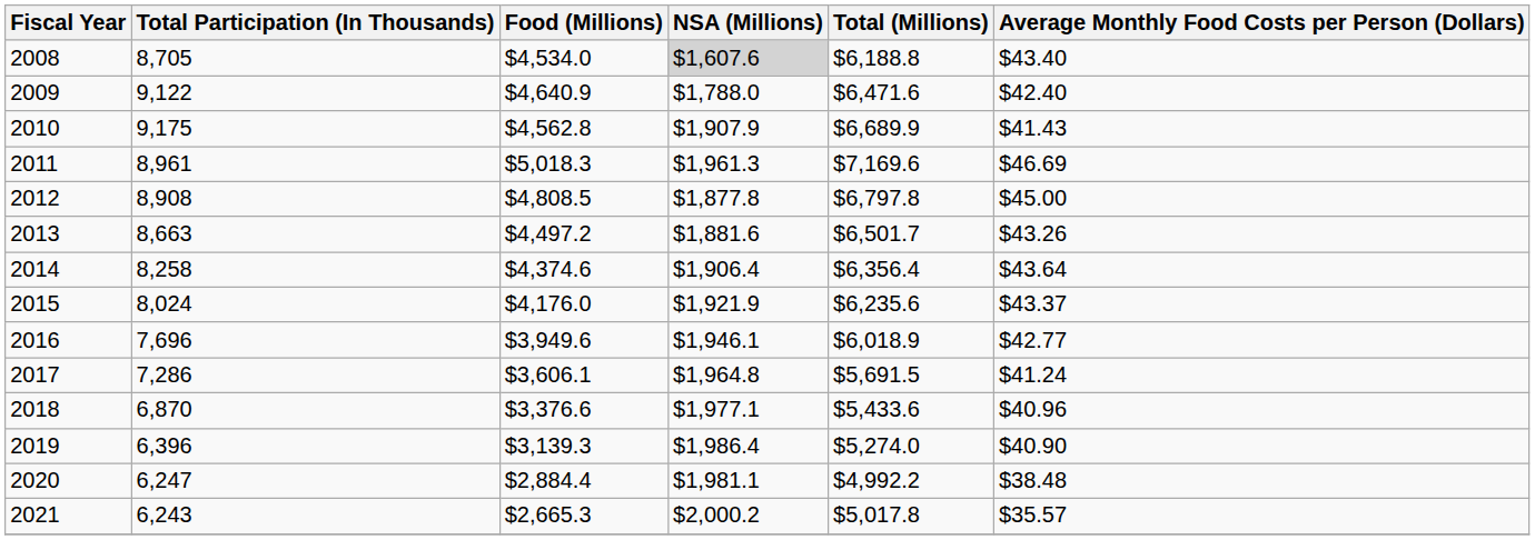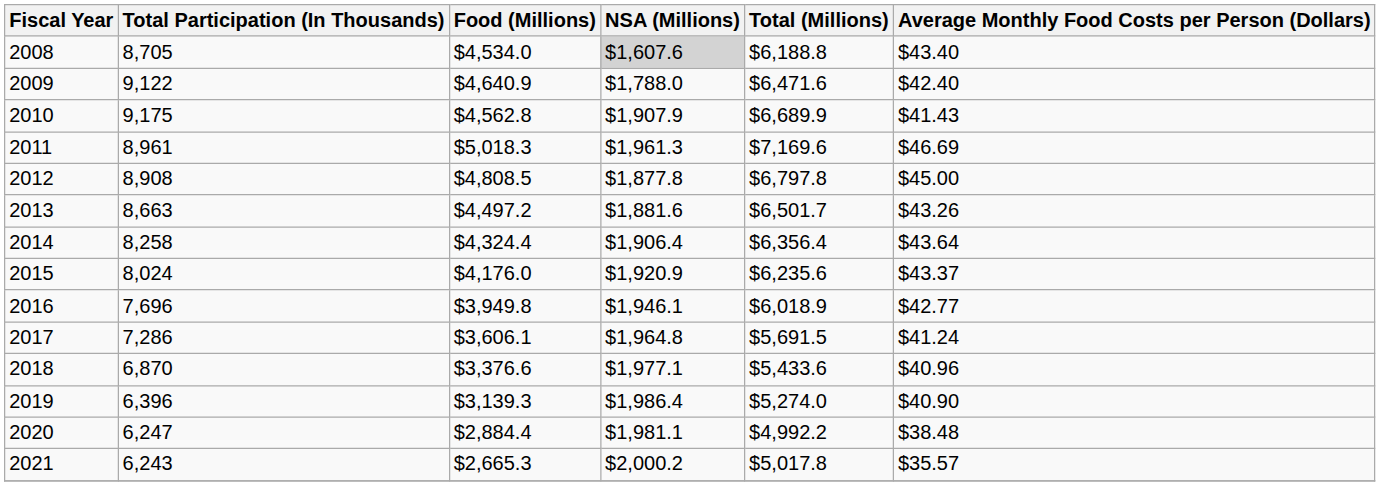 <table class="wikitable">
 <tr>
 <th>Fiscal Year</th>
 <th>Total Participation (In Thousands)</th>
 <th>Food (Millions)</th>
 <th>NSA (Millions)</th>
 <th>Total (Millions)</th>
 <th>Average Monthly Food Costs per Person (Dollars)</th>
 </tr>
 <tr>
 <td>2008</td>
 <td>8,705</td>
 <td>$4,534.0</td>
 <td style="background: lightgrey;">$1,607.6</td>
 <td>$6,188.8</td>
 <td>$43.40</td>
 </tr>
 <tr>
 <td>2009</td>
 <td>9,122</td>
 <td>$4,640.9</td>
 <td>$1,788.0</td>
 <td>$6,471.6</td>
 <td>$42.40</td>
 </tr>
 <tr>
 <td>2010</td>
 <td>9,175</td>
 <td>$4,562.8</td>
 <td>$1,907.9</td>
 <td>$6,689.9</td>
 <td>$41.43</td>
 </tr>
 <tr>
 <td>2011</td>
 <td>8,961</td>
 <td>$5,018.3</td>
 <td>$1,961.3</td>
 <td>$7,169.6</td>
 <td>$46.69</td>
 </tr>
 <tr>
 <td>2012</td>
 <td>8,908</td>
 <td>$4,808.5</td>
 <td>$1,877.8</td>
 <td>$6,797.8</td>
 <td>$45.00</td>
 </tr>
 <tr>
 <td>2013</td>
 <td>8,663</td>
 <td>$4,497.2</td>
 <td>$1,881.6</td>
 <td>$6,501.7</td>
 <td>$43.26</td>
 </tr>
 <tr>
 <td>2014</td>
 <td>8,258</td>
-<td>$4,374.6</td>
+<td>$4,324.4</td>
 <td>$1,906.4</td>
 <td>$6,356.4</td>
 <td>$43.64</td>
 </tr>
 <tr>
 <td>2015</td>
 <td>8,024</td>
 <td>$4,176.0</td>
-<td>$1,921.9</td>
+<td>$1,920.9</td>
 <td>$6,235.6</td>
 <td>$43.37</td>
 </tr>
 <tr>
 <td>2016</td>
 <td>7,696</td>
-<td>$3,949.6</td>
+<td>$3,949.8</td>
 <td>$1,946.1</td>
 <td>$6,018.9</td>
 <td>$42.77</td>
 </tr>
 <tr>
 <td>2017</td>
 <td>7,286</td>
 <td>$3,606.1</td>
 <td>$1,964.8</td>
 <td>$5,691.5</td>
 <td>$41.24</td>
 </tr>
 <tr>
 <td>2018</td>
 <td>6,870</td>
 <td>$3,376.6</td>
 <td>$1,977.1</td>
 <td>$5,433.6</td>
 <td>$40.96</td>
 </tr>
 <tr>
 <td>2019</td>
 <td>6,396</td>
 <td>$3,139.3</td>
 <td>$1,986.4</td>
 <td>$5,274.0</td>
 <td>$40.90</td>
 </tr>
 <tr>
 <td>2020</td>
 <td>6,247</td>
 <td>$2,884.4</td>
 <td>$1,981.1</td>
 <td>$4,992.2</td>
 <td>$38.48</td>
 </tr>
 <tr>
 <td>2021</td>
 <td>6,243</td>
 <td>$2,665.3</td>
 <td>$2,000.2</td>
 <td>$5,017.8</td>
 <td>$35.57</td>
 </tr>
 <tr>
 </tr>
 </table>
